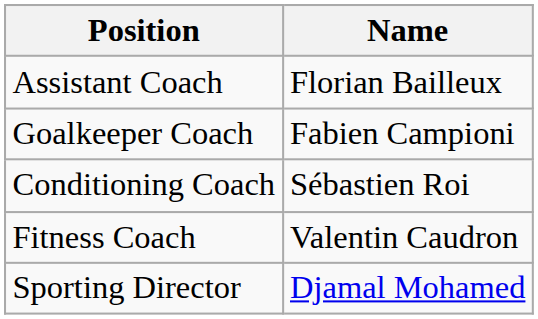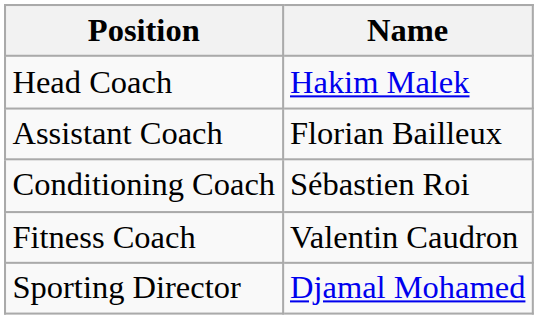 <table class="wikitable">
 <tr>
 <th>Position</th>
 <th>Name</th>
 </tr>
 <tr>
+<td>Head Coach</td>
+<td> <a href='#'>Hakim Malek</a></td>
+</tr>
+<tr>
 <td>Assistant Coach</td>
 <td> Florian Bailleux</td>
-</tr>
-<tr>
-<td>Goalkeeper Coach</td>
-<td> Fabien Campioni</td>
 </tr>
 <tr>
 <td>Conditioning Coach</td>
 <td> Sébastien Roi</td>
 </tr>
 <tr>
 <td>Fitness Coach</td>
 <td> Valentin Caudron</td>
 </tr>
 <tr>
 <td>Sporting Director</td>
 <td> <a href='#'>Djamal Mohamed</a></td>
 </tr>
 </table>
